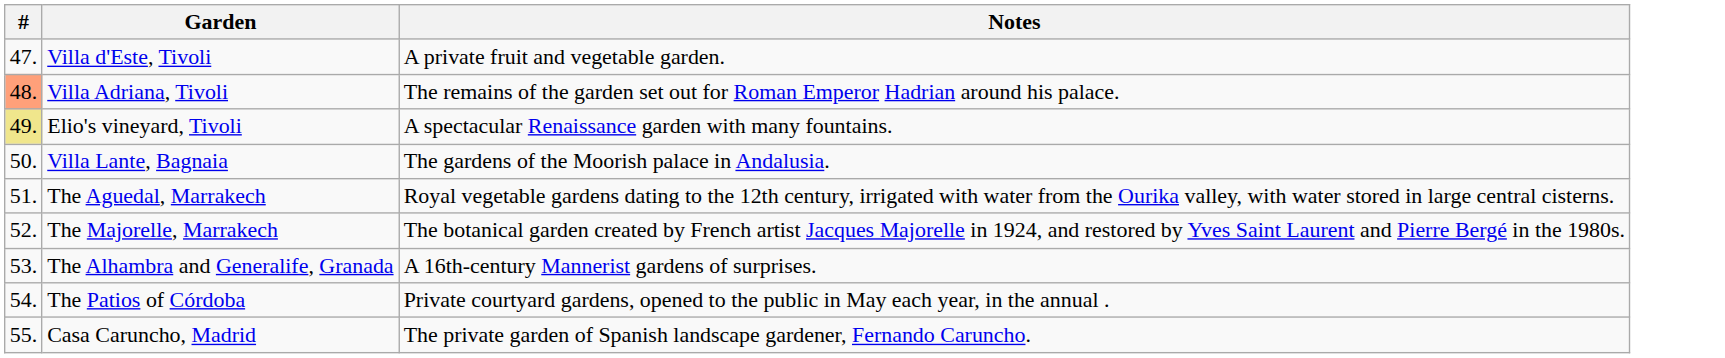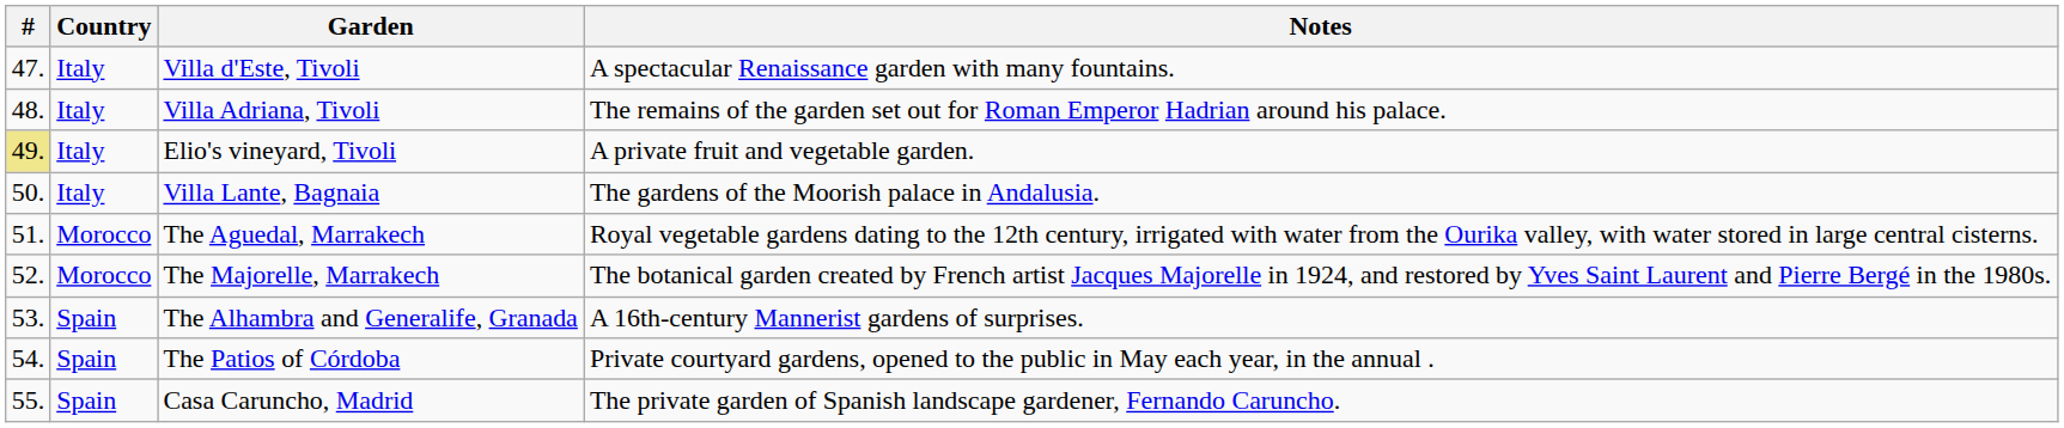 <table class="wikitable">
 <tr>
 <th>#</th>
+<th>Country</th>
 <th>Garden</th>
 <th>Notes</th>
 </tr>
 <tr>
 <td>47.</td>
+<td> <a href='#'>Italy</a></td>
 <td><a href='#'>Villa d'Este</a>, <a href='#'>Tivoli</a></td>
-<td>A private fruit and vegetable garden.</td>
+<td>A spectacular <a href='#'>Renaissance</a> garden with many fountains.   </td>
 </tr>
 <tr>
-<td style="background: lightsalmon;">48.</td>
+<td>48.</td>
+<td> <a href='#'>Italy</a></td>
 <td><a href='#'>Villa Adriana</a>, <a href='#'>Tivoli</a></td>
 <td>The remains of the garden set out for <a href='#'>Roman Emperor</a> <a href='#'>Hadrian</a> around his palace.</td>
 </tr>
 <tr>
 <td style="background: khaki;">49.</td>
+<td> <a href='#'>Italy</a></td>
 <td>Elio's vineyard, <a href='#'>Tivoli</a></td>
-<td>A spectacular <a href='#'>Renaissance</a> garden with many fountains.   </td>
+<td>A private fruit and vegetable garden.</td>
 </tr>
 <tr>
 <td>50.</td>
+<td> <a href='#'>Italy</a></td>
 <td><a href='#'>Villa Lante</a>, <a href='#'>Bagnaia</a></td>
 <td>The gardens of the Moorish palace in <a href='#'>Andalusia</a>. </td>
 </tr>
 <tr>
 <td>51.</td>
+<td> <a href='#'>Morocco</a></td>
 <td>The <a href='#'>Aguedal</a>, <a href='#'>Marrakech</a></td>
 <td>Royal vegetable gardens dating to the 12th century, irrigated with water from the <a href='#'>Ourika</a> valley, with water stored in large central cisterns. </td>
 </tr>
 <tr>
 <td>52.</td>
+<td> <a href='#'>Morocco</a></td>
 <td>The <a href='#'>Majorelle</a>, <a href='#'>Marrakech</a></td>
 <td>The botanical garden created by French artist <a href='#'>Jacques Majorelle</a> in 1924, and restored by <a href='#'>Yves Saint Laurent</a> and <a href='#'>Pierre Bergé</a> in the 1980s. </td>
 </tr>
 <tr>
 <td>53.</td>
+<td> <a href='#'>Spain</a></td>
 <td>The <a href='#'>Alhambra</a> and <a href='#'>Generalife</a>, <a href='#'>Granada</a></td>
 <td>A 16th-century <a href='#'>Mannerist</a> gardens of surprises.</td>
 </tr>
 <tr>
 <td>54.</td>
+<td> <a href='#'>Spain</a></td>
 <td>The <a href='#'>Patios</a> of <a href='#'>Córdoba</a></td>
 <td>Private courtyard gardens, opened to the public in May each year, in the annual . </td>
 </tr>
 <tr>
 <td>55.</td>
+<td> <a href='#'>Spain</a></td>
 <td>Casa Caruncho, <a href='#'>Madrid</a></td>
 <td>The private garden of Spanish landscape gardener, <a href='#'>Fernando Caruncho</a>. </td>
 </tr>
 </table>
